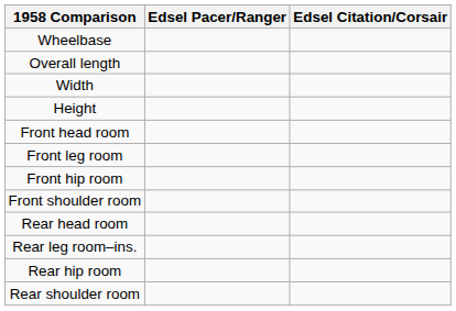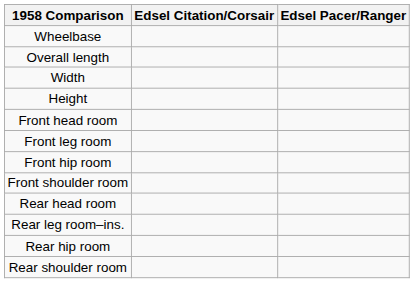 <table class="wikitable" style="text-align:center; font-size:91%;">
 <tr>
 <th>1958 Comparison</th>
+<th>Edsel Citation/Corsair</th>
 <th>Edsel Pacer/Ranger</th>
-<th>Edsel Citation/Corsair</th>
 </tr>
 <tr>
 <td>Wheelbase</td>
 <td></td>
 <td></td>
 </tr>
 <tr>
 <td>Overall length</td>
 <td></td>
 <td></td>
 </tr>
 <tr>
 <td>Width</td>
 <td></td>
 <td></td>
 </tr>
 <tr>
 <td>Height</td>
 <td></td>
 <td></td>
 </tr>
 <tr>
 <td>Front head room</td>
 <td></td>
 <td></td>
 </tr>
 <tr>
 <td>Front leg room</td>
 <td></td>
 <td></td>
 </tr>
 <tr>
 <td>Front hip room</td>
 <td></td>
 <td></td>
 </tr>
 <tr>
 <td>Front shoulder room</td>
 <td></td>
 <td></td>
 </tr>
 <tr>
 <td>Rear head room</td>
 <td></td>
 <td></td>
 </tr>
 <tr>
 <td>Rear leg room–ins.</td>
 <td></td>
 <td></td>
 </tr>
 <tr>
 <td>Rear hip room</td>
 <td></td>
 <td></td>
 </tr>
 <tr>
 <td>Rear shoulder room</td>
 <td></td>
 <td></td>
 </tr>
 </table>
